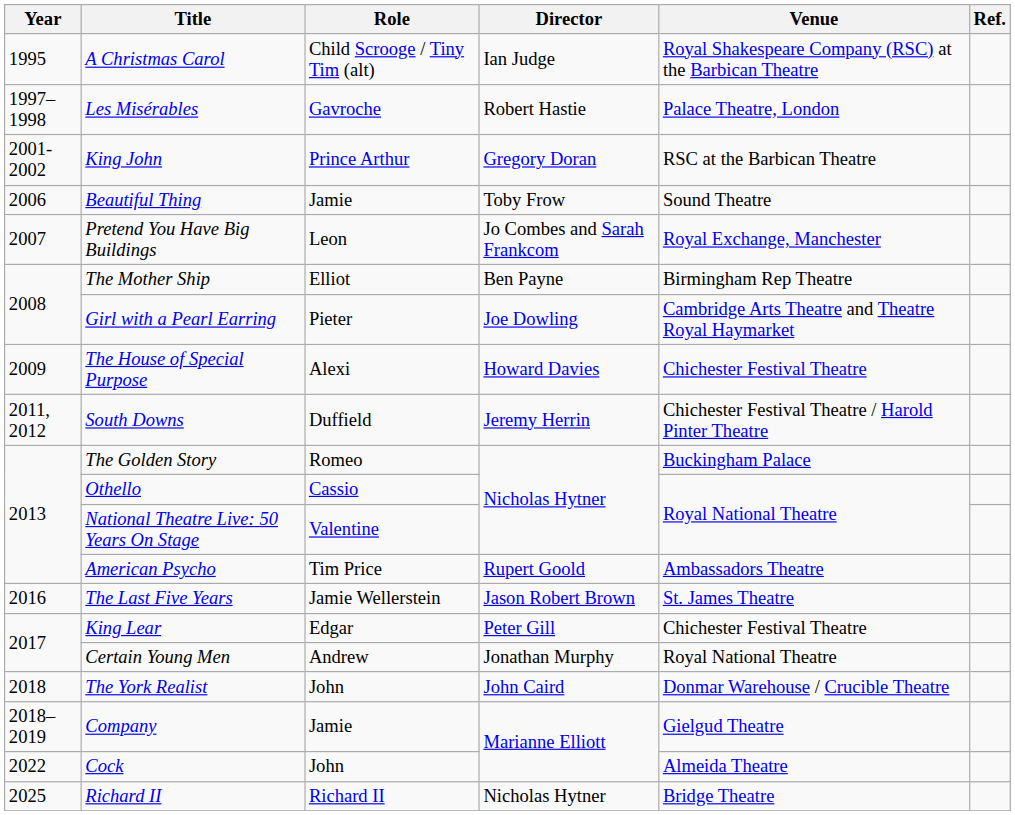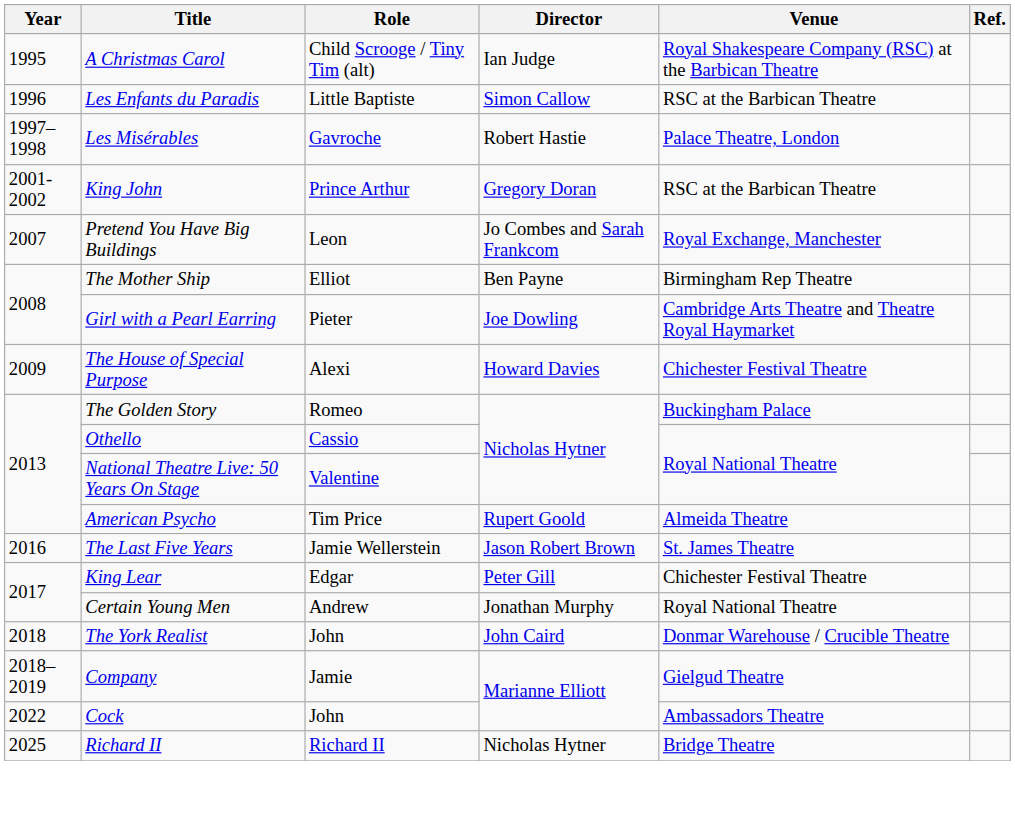 <table class="wikitable sortable">
 <tr>
 <th>Year</th>
 <th>Title</th>
 <th>Role</th>
 <th>Director</th>
 <th>Venue</th>
 <th>Ref.</th>
 </tr>
 <tr>
 <td>1995</td>
 <td><em><a href='#'>A Christmas Carol</a></em></td>
 <td>Child <a href='#'>Scrooge</a> / <a href='#'>Tiny Tim</a> (alt)</td>
 <td>Ian Judge</td>
 <td><a href='#'>Royal Shakespeare Company (RSC)</a> at the <a href='#'>Barbican Theatre</a></td>
 <td></td>
 </tr>
 <tr>
+<td>1996</td>
+<td><em><a href='#'>Les Enfants du Paradis</a></em></td>
+<td>Little Baptiste</td>
+<td><a href='#'>Simon Callow</a></td>
+<td>RSC at the Barbican Theatre</td>
+<td></td>
+</tr>
+<tr>
 <td>1997–1998</td>
 <td><em><a href='#'>Les Misérables</a></em></td>
 <td><a href='#'>Gavroche</a></td>
 <td>Robert Hastie</td>
 <td><a href='#'>Palace Theatre, London</a></td>
 <td></td>
 </tr>
 <tr>
 <td>2001-2002</td>
 <td><em><a href='#'>King John</a></em></td>
 <td><a href='#'>Prince Arthur</a></td>
 <td><a href='#'>Gregory Doran</a></td>
 <td>RSC at the Barbican Theatre</td>
-<td></td>
-</tr>
-<tr>
-<td>2006</td>
-<td><em><a href='#'>Beautiful Thing</a></em></td>
-<td>Jamie</td>
-<td>Toby Frow</td>
-<td>Sound Theatre</td>
 <td></td>
 </tr>
 <tr>
 <td>2007</td>
 <td><em>Pretend You Have Big Buildings</em></td>
 <td>Leon</td>
 <td>Jo Combes and <a href='#'>Sarah Frankcom</a></td>
 <td><a href='#'>Royal Exchange, Manchester</a></td>
 <td></td>
 </tr>
 <tr>
 <td rowspan="2">2008</td>
 <td><em>The Mother Ship</em></td>
 <td>Elliot</td>
 <td>Ben Payne</td>
 <td>Birmingham Rep Theatre</td>
 <td></td>
 </tr>
 <tr>
 <td><em><a href='#'>Girl with a Pearl Earring</a></em></td>
 <td>Pieter</td>
 <td><a href='#'>Joe Dowling</a></td>
 <td><a href='#'>Cambridge Arts Theatre</a> and <a href='#'>Theatre Royal Haymarket</a></td>
 <td></td>
 </tr>
 <tr>
 <td>2009</td>
 <td><em><a href='#'>The House of Special Purpose</a></em></td>
 <td>Alexi</td>
 <td><a href='#'>Howard Davies</a></td>
 <td><a href='#'>Chichester Festival Theatre</a></td>
 <td></td>
 </tr>
 <tr>
-<td>2011, 2012</td>
-<td><em><a href='#'>South Downs</a></em></td>
-<td>Duffield</td>
-<td><a href='#'>Jeremy Herrin</a></td>
-<td>Chichester Festival Theatre / <a href='#'>Harold Pinter Theatre</a></td>
-<td></td>
-</tr>
-<tr>
 <td rowspan="4">2013</td>
 <td><em>The Golden Story</em></td>
 <td>Romeo</td>
 <td rowspan="3"><a href='#'>Nicholas Hytner</a></td>
 <td><a href='#'>Buckingham Palace</a></td>
 <td></td>
 </tr>
 <tr>
 <td><em><a href='#'>Othello</a></em></td>
 <td><a href='#'>Cassio</a></td>
 <td rowspan="2"><a href='#'>Royal National Theatre</a></td>
 <td></td>
 </tr>
 <tr>
 <td><a href='#'><em>National Theatre Live:</em> <em>50 Years On Stage</em></a></td>
 <td><a href='#'>Valentine</a></td>
 <td></td>
 </tr>
 <tr>
 <td><em><a href='#'>American Psycho</a></em></td>
 <td>Tim Price</td>
 <td><a href='#'>Rupert Goold</a></td>
-<td><a href='#'>Ambassadors Theatre</a></td>
+<td><a href='#'>Almeida Theatre</a></td>
 <td></td>
 </tr>
 <tr>
 <td>2016</td>
 <td><em><a href='#'>The Last Five Years</a></em></td>
 <td>Jamie Wellerstein</td>
 <td><a href='#'>Jason Robert Brown</a></td>
 <td><a href='#'>St. James Theatre</a></td>
 <td></td>
 </tr>
 <tr>
 <td rowspan="2">2017</td>
 <td><em><a href='#'>King Lear</a></em></td>
 <td>Edgar</td>
 <td><a href='#'>Peter Gill</a></td>
 <td>Chichester Festival Theatre</td>
 <td></td>
 </tr>
 <tr>
 <td><em>Certain Young Men</em></td>
 <td>Andrew</td>
 <td>Jonathan Murphy</td>
 <td>Royal National Theatre</td>
 <td></td>
 </tr>
 <tr>
 <td>2018</td>
 <td><em><a href='#'>The York Realist</a></em></td>
 <td>John</td>
 <td><a href='#'>John Caird</a></td>
 <td><a href='#'>Donmar Warehouse</a> / <a href='#'>Crucible Theatre</a></td>
 <td></td>
 </tr>
 <tr>
 <td>2018–2019</td>
 <td><em><a href='#'>Company</a></em></td>
 <td>Jamie</td>
 <td rowspan="2"><a href='#'>Marianne Elliott</a></td>
 <td><a href='#'>Gielgud Theatre</a></td>
 <td></td>
 </tr>
 <tr>
 <td>2022</td>
 <td><em><a href='#'>Cock</a></em></td>
 <td>John</td>
-<td><a href='#'>Almeida Theatre</a></td>
+<td><a href='#'>Ambassadors Theatre</a></td>
 <td></td>
 </tr>
 <tr>
 <td>2025</td>
 <td><a href='#'><em>Richard II</em></a></td>
 <td><a href='#'>Richard II</a></td>
 <td>Nicholas Hytner</td>
 <td><a href='#'>Bridge Theatre</a></td>
 <td></td>
 </tr>
 </table>
